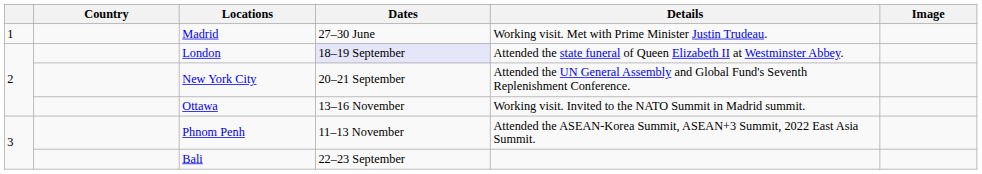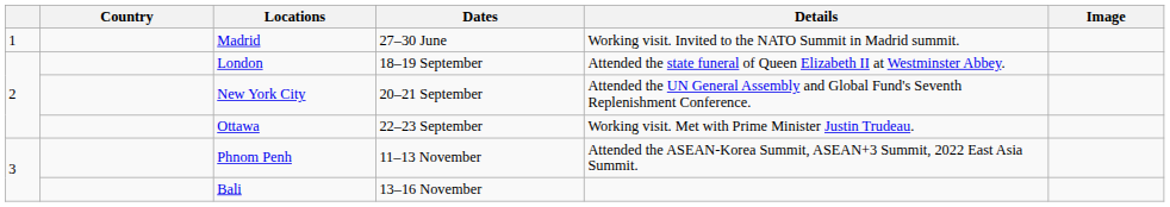 <table class="wikitable" style="margin: 1em auto 1em auto">
 <tr>
 <th style="width: 3%;"></th>
 <th style="width: 15%;">Country</th>
 <th style="width: 14%;">Locations</th>
 <th style="width: 18%;">Dates</th>
 <th style="width: 40%;">Details</th>
 <th style="width: 10%;">Image</th>
 </tr>
 <tr>
 <td>1</td>
 <td></td>
 <td><a href='#'>Madrid</a></td>
 <td>27–30 June</td>
-<td>Working visit. Met with Prime Minister <a href='#'>Justin Trudeau</a>.</td>
+<td> Working visit. Invited to the NATO Summit in Madrid summit.</td>
 <td></td>
 </tr>
 <tr>
 <td rowspan=3>2</td>
 <td></td>
 <td><a href='#'>London</a></td>
-<td style="background: lavender;">18–19 September</td>
+<td>18–19 September</td>
 <td>Attended the <a href='#'>state funeral</a> of Queen <a href='#'>Elizabeth II</a> at <a href='#'>Westminster Abbey</a>.</td>
 <td></td>
 </tr>
 <tr>
 <td></td>
 <td><a href='#'>New York City</a></td>
 <td>20–21 September</td>
 <td>Attended the <a href='#'>UN General Assembly</a> and Global Fund's Seventh Replenishment Conference.</td>
 <td></td>
 </tr>
 <tr>
 <td></td>
 <td><a href='#'>Ottawa</a></td>
-<td>13–16 November</td>
-<td> Working visit. Invited to the NATO Summit in Madrid summit.</td>
+<td>22–23 September</td>
+<td>Working visit. Met with Prime Minister <a href='#'>Justin Trudeau</a>.</td>
 <td></td>
 </tr>
 <tr>
 <td rowspan=2>3</td>
 <td></td>
 <td><a href='#'>Phnom Penh</a></td>
 <td>11–13 November</td>
 <td> Attended the ASEAN-Korea Summit, ASEAN+3 Summit, 2022 East Asia Summit.</td>
 <td></td>
 </tr>
 <tr>
 <td></td>
 <td><a href='#'>Bali</a></td>
-<td>22–23 September</td>
+<td>13–16 November</td>
 <td></td>
 <td></td>
 </tr>
 </table>
